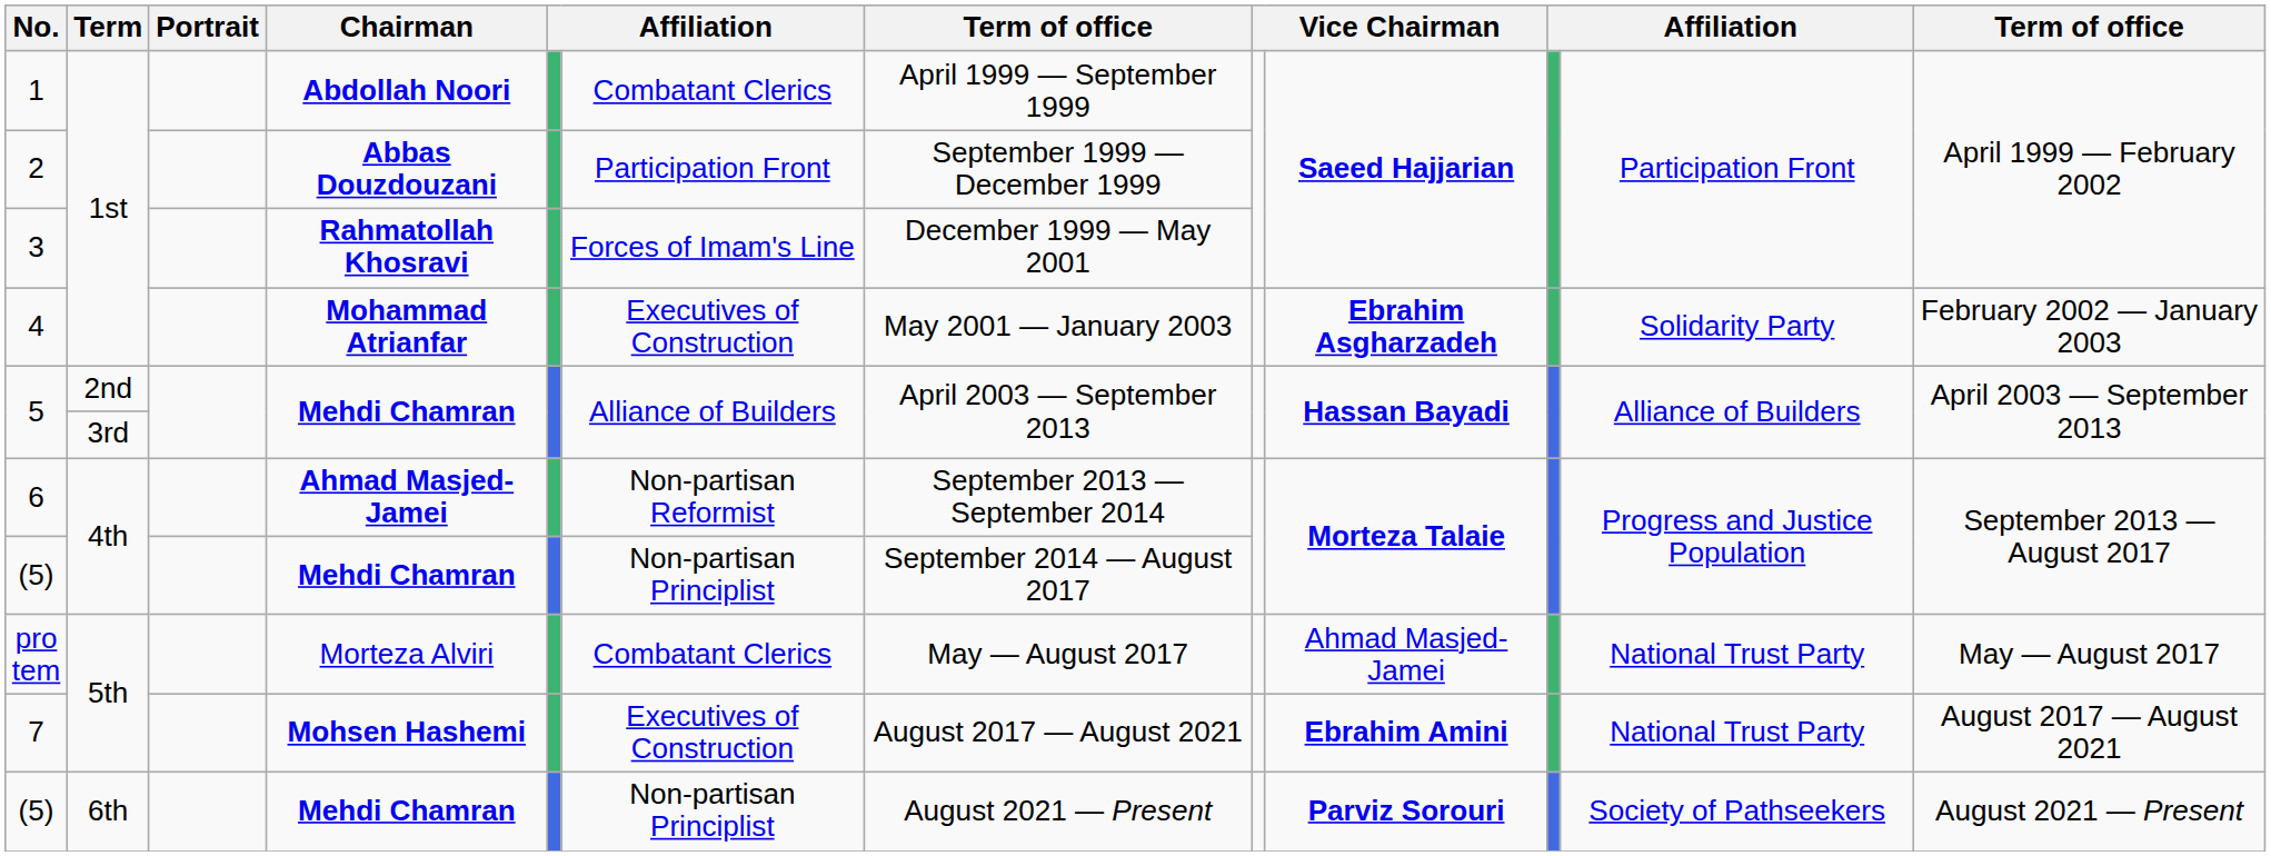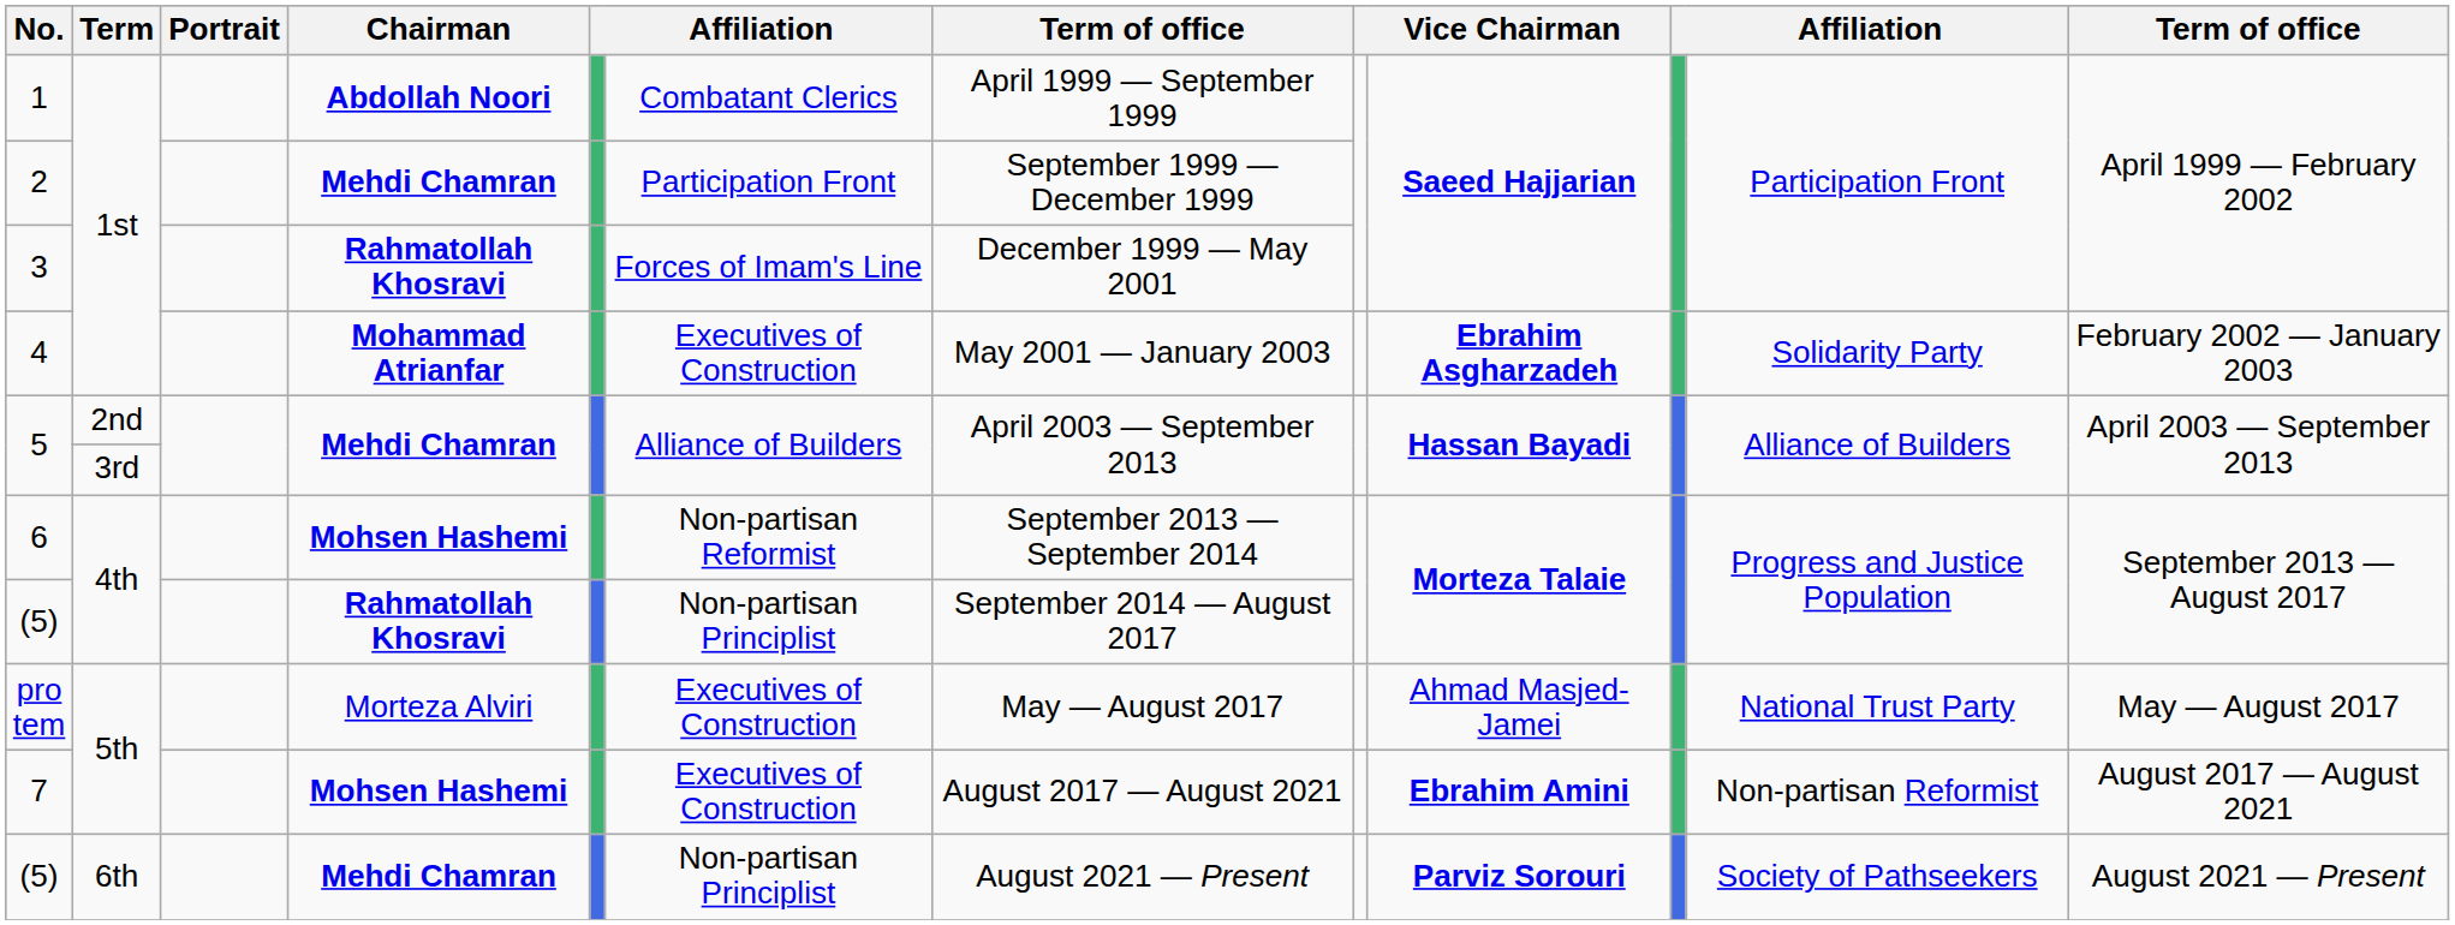 <table class="wikitable" style="text-align: center;">
 <tr>
 <th>No.</th>
 <th>Term</th>
 <th>Portrait</th>
 <th>Chairman</th>
 <th colspan="2">Affiliation</th>
 <th>Term of office</th>
 <th colspan="2">Vice Chairman</th>
 <th colspan="2">Affiliation</th>
 <th>Term of office</th>
 </tr>
 <tr>
 <td>1</td>
 <td rowspan="5">1st</td>
 <td></td>
 <td><strong><a href='#'>Abdollah Noori</a></strong></td>
 <td style="background:#3CB371;"></td>
 <td><a href='#'>Combatant Clerics</a></td>
 <td>April 1999 — September 1999</td>
 <td rowspan="4"></td>
 <td rowspan="4"><strong><a href='#'>Saeed Hajjarian</a></strong></td>
 <td rowspan="4" style="background:#3CB371;"></td>
 <td rowspan="4"><a href='#'>Participation Front</a></td>
 <td rowspan="4">April 1999 — February 2002</td>
 </tr>
 <tr>
 <td>2</td>
 <td></td>
-<td><strong><a href='#'>Abbas Douzdouzani</a></strong></td>
+<td><strong><a href='#'>Mehdi Chamran</a></strong></td>
 <td style="background:#3CB371;"></td>
 <td><a href='#'>Participation Front</a></td>
 <td>September 1999 — December 1999</td>
 </tr>
 <tr>
 <td>3</td>
 <td></td>
 <td><strong><a href='#'>Rahmatollah Khosravi</a></strong></td>
 <td style="background:#3CB371;"></td>
 <td><a href='#'>Forces of Imam's Line</a></td>
 <td>December 1999 — May 2001</td>
 </tr>
 <tr>
 <td rowspan="2">4</td>
 <td rowspan="2"></td>
 <td rowspan="2"><strong><a href='#'>Mohammad Atrianfar</a></strong></td>
 <td rowspan="2" style="background:#3CB371;"></td>
 <td rowspan="2"><a href='#'>Executives of Construction</a></td>
 <td rowspan="2">May 2001 — January 2003</td>
 </tr>
 <tr>
 <td></td>
 <td><strong><a href='#'>Ebrahim Asgharzadeh</a></strong></td>
 <td style="background:#3CB371;"></td>
 <td><a href='#'>Solidarity Party</a></td>
 <td>February 2002 — January 2003</td>
 </tr>
 <tr>
 <td rowspan="2">5</td>
 <td>2nd</td>
 <td rowspan="2"></td>
 <td rowspan="2"><strong><a href='#'>Mehdi Chamran</a></strong></td>
 <td rowspan="2" style="background:#4169E1;"></td>
 <td rowspan="2"><a href='#'>Alliance of Builders</a></td>
 <td rowspan="2">April 2003 — September 2013</td>
 <td rowspan="2"></td>
 <td rowspan="2"><strong><a href='#'>Hassan Bayadi</a></strong></td>
 <td rowspan="2" style="background:#4169E1;"></td>
 <td rowspan="2"><a href='#'>Alliance of Builders</a></td>
 <td rowspan="2">April 2003 — September 2013</td>
 </tr>
 <tr>
 <td>3rd</td>
 </tr>
 <tr>
 <td>6</td>
 <td rowspan="2">4th</td>
 <td></td>
-<td><strong><a href='#'>Ahmad Masjed-Jamei</a></strong></td>
+<td><strong><a href='#'>Mohsen Hashemi</a></strong></td>
 <td style="background:#3CB371;"></td>
 <td>Non-partisan <a href='#'>Reformist</a></td>
 <td>September 2013 — September 2014</td>
 <td rowspan="2"></td>
 <td rowspan="2"><strong><a href='#'>Morteza Talaie</a></strong></td>
 <td rowspan="2" style="background:#4169E1;"></td>
 <td rowspan="2"><a href='#'>Progress and Justice Population</a></td>
 <td rowspan="2">September 2013 — August 2017</td>
 </tr>
 <tr>
 <td>(5)</td>
 <td rowspan="1"></td>
-<td><strong><a href='#'>Mehdi Chamran</a></strong></td>
+<td><strong><a href='#'>Rahmatollah Khosravi</a></strong></td>
 <td style="background:#4169E1;"></td>
 <td>Non-partisan <a href='#'>Principlist</a></td>
 <td>September 2014 — August 2017</td>
 </tr>
 <tr>
 <td rowspan="1"><a href='#'>pro<br>tem</a></td>
 <td rowspan="2">5th</td>
 <td></td>
 <td><a href='#'>Morteza Alviri</a></td>
 <td style="background:#3CB371;"></td>
-<td><a href='#'>Combatant Clerics</a></td>
+<td><a href='#'>Executives of Construction</a></td>
 <td>May — August 2017</td>
 <td></td>
 <td><a href='#'>Ahmad Masjed-Jamei</a></td>
 <td style="background:#3CB371;"></td>
 <td><a href='#'>National Trust Party</a></td>
 <td>May — August 2017</td>
 </tr>
 <tr>
 <td rowspan="1">7</td>
 <td></td>
 <td><strong><a href='#'>Mohsen Hashemi</a></strong></td>
 <td style="background:#3CB371;"></td>
 <td><a href='#'>Executives of Construction</a></td>
 <td>August 2017 — August 2021</td>
 <td></td>
 <td><strong><a href='#'>Ebrahim Amini</a></strong></td>
 <td style="background:#3CB371;"></td>
-<td><a href='#'>National Trust Party</a></td>
+<td>Non-partisan <a href='#'>Reformist</a></td>
 <td>August 2017 — August 2021</td>
 </tr>
 <tr>
 <td>(5)</td>
 <td rowspan="1">6th</td>
 <td rowspan="1"></td>
 <td><strong><a href='#'>Mehdi Chamran</a></strong></td>
 <td style="background:#4169E1;"></td>
 <td>Non-partisan <a href='#'>Principlist</a></td>
 <td>August 2021 — <em>Present</em></td>
 <td></td>
 <td><strong><a href='#'>Parviz Sorouri</a></strong></td>
 <td style="background:#4169E1;"></td>
 <td><a href='#'>Society of Pathseekers</a></td>
 <td>August 2021 — <em>Present</em></td>
 </tr>
 </table>
